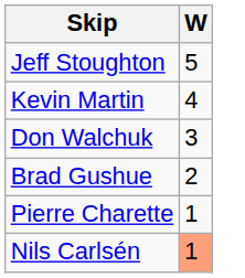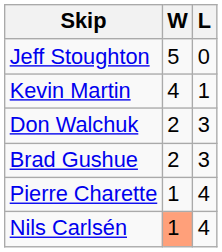 <table class="wikitable">
 <tr>
 <th>Skip</th>
 <th>W</th>
+<th>L</th>
 </tr>
 <tr>
 <td> <a href='#'>Jeff Stoughton</a></td>
 <td>5</td>
+<td>0</td>
 </tr>
 <tr>
 <td> <a href='#'>Kevin Martin</a></td>
 <td>4</td>
+<td>1</td>
 </tr>
 <tr>
 <td> <a href='#'>Don Walchuk</a></td>
+<td>2</td>
 <td>3</td>
 </tr>
 <tr>
 <td> <a href='#'>Brad Gushue</a></td>
 <td>2</td>
+<td>3</td>
 </tr>
 <tr>
 <td> <a href='#'>Pierre Charette</a></td>
 <td>1</td>
+<td>4</td>
 </tr>
 <tr>
 <td> <a href='#'>Nils Carlsén</a></td>
 <td style="background: lightsalmon;">1</td>
+<td>4</td>
 </tr>
 </table>
